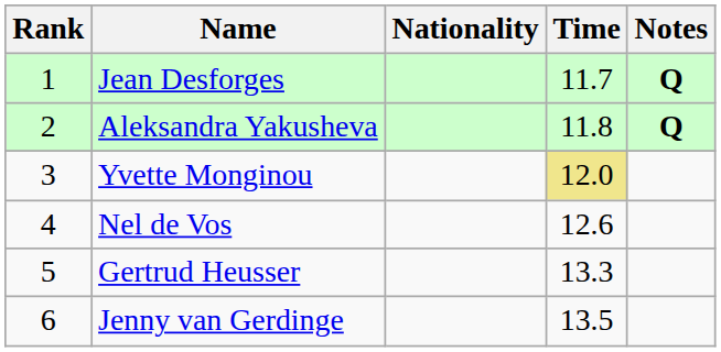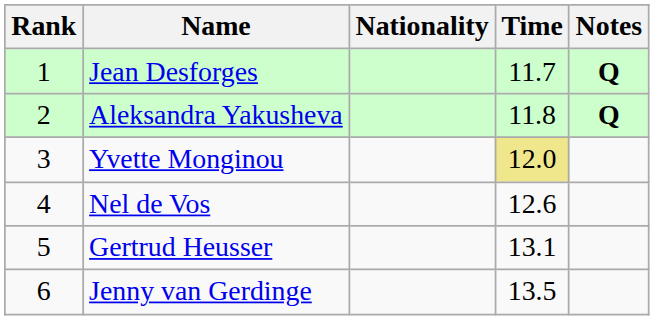 <table class="wikitable sortable" style="text-align:center">
 <tr>
 <th>Rank</th>
 <th>Name</th>
 <th>Nationality</th>
 <th>Time</th>
 <th>Notes</th>
 </tr>
 <tr bgcolor=ccffcc>
 <td>1</td>
 <td align=left><a href='#'>Jean Desforges</a></td>
 <td align=left></td>
 <td>11.7</td>
 <td><strong>Q</strong></td>
 </tr>
 <tr bgcolor=ccffcc>
 <td>2</td>
 <td align=left><a href='#'>Aleksandra Yakusheva</a></td>
 <td align=left></td>
 <td>11.8</td>
 <td><strong>Q</strong></td>
 </tr>
 <tr>
 <td>3</td>
 <td align=left><a href='#'>Yvette Monginou</a></td>
 <td align=left></td>
 <td style="background: khaki;">12.0</td>
 <td></td>
 </tr>
 <tr>
 <td>4</td>
 <td align=left><a href='#'>Nel de Vos</a></td>
 <td align=left></td>
 <td>12.6</td>
 <td></td>
 </tr>
 <tr>
 <td>5</td>
 <td align=left><a href='#'>Gertrud Heusser</a></td>
 <td align=left></td>
-<td>13.3</td>
+<td>13.1</td>
 <td></td>
 </tr>
 <tr>
 <td>6</td>
 <td align=left><a href='#'>Jenny van Gerdinge</a></td>
 <td align=left></td>
 <td>13.5</td>
 <td></td>
 </tr>
 </table>
